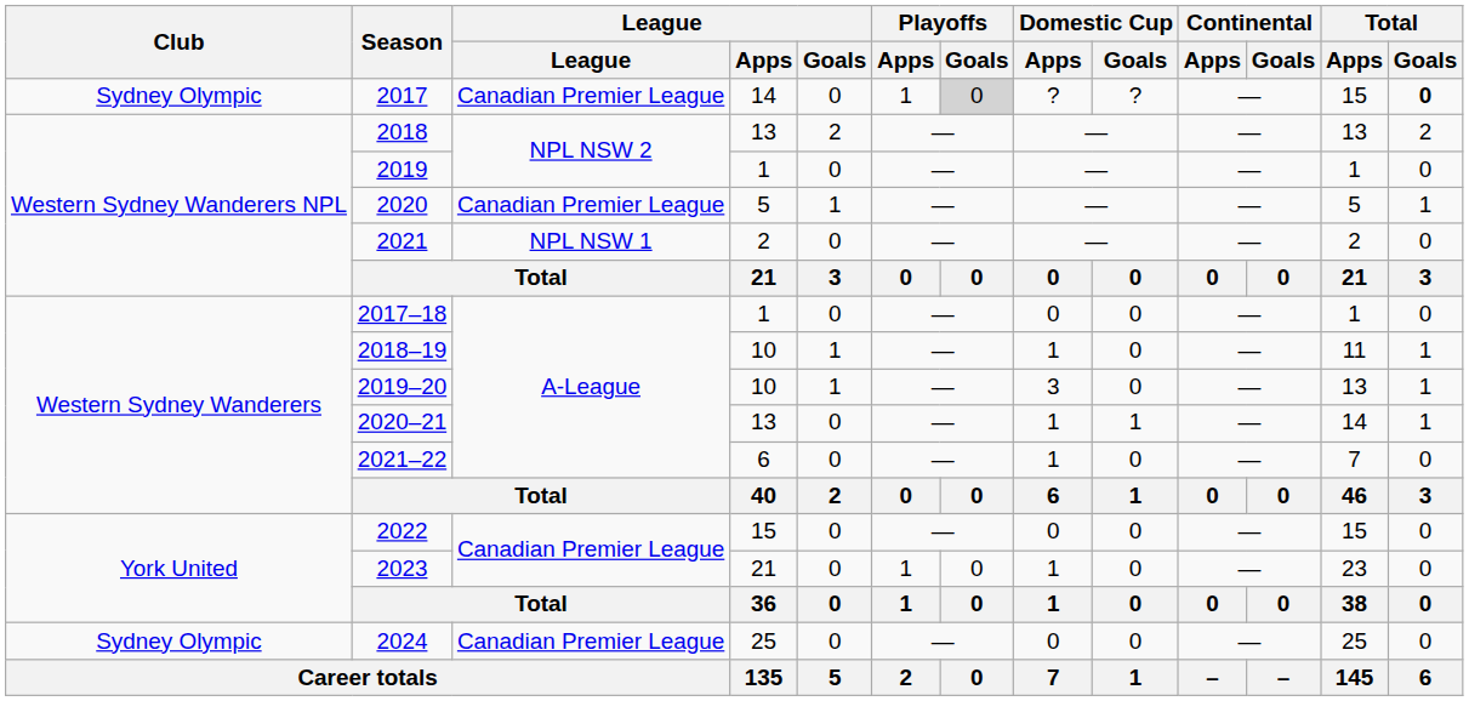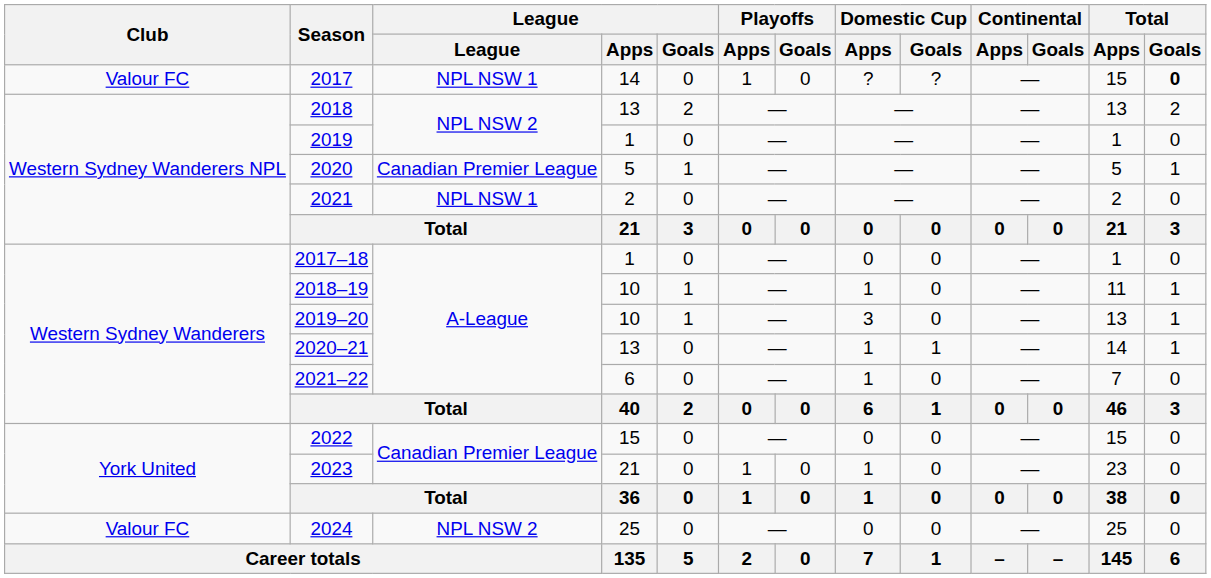 <table class="wikitable" style="text-align: center;">
 <tr>
 <th rowspan="2">Club</th>
 <th rowspan="2">Season</th>
 <th colspan="3">League</th>
 <th colspan="2">Playoffs</th>
 <th colspan="2">Domestic Cup</th>
 <th colspan="2">Continental</th>
 <th colspan="2">Total</th>
 </tr>
 <tr>
 <th>League</th>
 <th>Apps</th>
 <th>Goals</th>
 <th>Apps</th>
 <th>Goals</th>
 <th>Apps</th>
 <th>Goals</th>
 <th>Apps</th>
 <th>Goals</th>
 <th>Apps</th>
 <th>Goals</th>
 </tr>
 <tr>
-<td><a href='#'>Sydney Olympic</a></td>
+<td><a href='#'>Valour FC</a></td>
 <td><a href='#'>2017</a></td>
-<td><a href='#'>Canadian Premier League</a></td>
+<td><a href='#'>NPL NSW 1</a></td>
 <td>14</td>
 <td>0</td>
 <td>1</td>
-<td style="background: lightgrey;">0</td>
+<td>0</td>
 <td>?</td>
 <td>?</td>
 <td colspan=2>—</td>
 <td>15</td>
 <td><strong>0</strong></td>
 </tr>
 <tr>
 <td rowspan=5><a href='#'>Western Sydney Wanderers NPL</a></td>
 <td><a href='#'>2018</a></td>
 <td rowspan=2><a href='#'>NPL NSW 2</a></td>
 <td>13</td>
 <td>2</td>
 <td colspan=2>—</td>
 <td colspan=2>—</td>
 <td colspan=2>—</td>
 <td>13</td>
 <td>2</td>
 </tr>
 <tr>
 <td><a href='#'>2019</a></td>
 <td>1</td>
 <td>0</td>
 <td colspan=2>—</td>
 <td colspan=2>—</td>
 <td colspan=2>—</td>
 <td>1</td>
 <td>0</td>
 </tr>
 <tr>
 <td><a href='#'>2020</a></td>
 <td><a href='#'>Canadian Premier League</a></td>
 <td>5</td>
 <td>1</td>
 <td colspan=2>—</td>
 <td colspan=2>—</td>
 <td colspan=2>—</td>
 <td>5</td>
 <td>1</td>
 </tr>
 <tr>
 <td><a href='#'>2021</a></td>
 <td><a href='#'>NPL NSW 1</a></td>
 <td>2</td>
 <td>0</td>
 <td colspan=2>—</td>
 <td colspan=2>—</td>
 <td colspan=2>—</td>
 <td>2</td>
 <td>0</td>
 </tr>
 <tr>
 <th colspan="2">Total</th>
 <th>21</th>
 <th>3</th>
 <th>0</th>
 <th>0</th>
 <th>0</th>
 <th>0</th>
 <th>0</th>
 <th>0</th>
 <th>21</th>
 <th>3</th>
 </tr>
 <tr>
 <td rowspan=6><a href='#'>Western Sydney Wanderers</a></td>
 <td><a href='#'>2017–18</a></td>
 <td rowspan=5><a href='#'>A-League</a></td>
 <td>1</td>
 <td>0</td>
 <td colspan=2>—</td>
 <td>0</td>
 <td>0</td>
 <td colspan=2>—</td>
 <td>1</td>
 <td>0</td>
 </tr>
 <tr>
 <td><a href='#'>2018–19</a></td>
 <td>10</td>
 <td>1</td>
 <td colspan=2>—</td>
 <td>1</td>
 <td>0</td>
 <td colspan=2>—</td>
 <td>11</td>
 <td>1</td>
 </tr>
 <tr>
 <td><a href='#'>2019–20</a></td>
 <td>10</td>
 <td>1</td>
 <td colspan=2>—</td>
 <td>3</td>
 <td>0</td>
 <td colspan=2>—</td>
 <td>13</td>
 <td>1</td>
 </tr>
 <tr>
 <td><a href='#'>2020–21</a></td>
 <td>13</td>
 <td>0</td>
 <td colspan=2>—</td>
 <td>1</td>
 <td>1</td>
 <td colspan=2>—</td>
 <td>14</td>
 <td>1</td>
 </tr>
 <tr>
 <td><a href='#'>2021–22</a></td>
 <td>6</td>
 <td>0</td>
 <td colspan=2>—</td>
 <td>1</td>
 <td>0</td>
 <td colspan=2>—</td>
 <td>7</td>
 <td>0</td>
 </tr>
 <tr>
 <th colspan="2">Total</th>
 <th>40</th>
 <th>2</th>
 <th>0</th>
 <th>0</th>
 <th>6</th>
 <th>1</th>
 <th>0</th>
 <th>0</th>
 <th>46</th>
 <th>3</th>
 </tr>
 <tr>
 <td rowspan="3"><a href='#'>York United</a></td>
 <td><a href='#'>2022</a></td>
 <td rowspan=2><a href='#'>Canadian Premier League</a></td>
 <td>15</td>
 <td>0</td>
 <td colspan=2>—</td>
 <td>0</td>
 <td>0</td>
 <td colspan=2>—</td>
 <td>15</td>
 <td>0</td>
 </tr>
 <tr>
 <td><a href='#'>2023</a></td>
 <td>21</td>
 <td>0</td>
 <td>1</td>
 <td>0</td>
 <td>1</td>
 <td>0</td>
 <td colspan=2>—</td>
 <td>23</td>
 <td>0</td>
 </tr>
 <tr>
 <th colspan="2">Total</th>
 <th>36</th>
 <th>0</th>
 <th>1</th>
 <th>0</th>
 <th>1</th>
 <th>0</th>
 <th>0</th>
 <th>0</th>
 <th>38</th>
 <th>0</th>
 </tr>
 <tr>
-<td><a href='#'>Sydney Olympic</a></td>
+<td><a href='#'>Valour FC</a></td>
 <td><a href='#'>2024</a></td>
-<td><a href='#'>Canadian Premier League</a></td>
+<td><a href='#'>NPL NSW 2</a></td>
 <td>25</td>
 <td>0</td>
 <td colspan=2>—</td>
 <td>0</td>
 <td>0</td>
 <td colspan=2>—</td>
 <td>25</td>
 <td>0</td>
 </tr>
 <tr>
 <th colspan="3">Career totals</th>
 <th>135</th>
 <th>5</th>
 <th>2</th>
 <th>0</th>
 <th>7</th>
 <th>1</th>
 <th>–</th>
 <th>–</th>
 <th>145</th>
 <th>6</th>
 </tr>
 </table>
